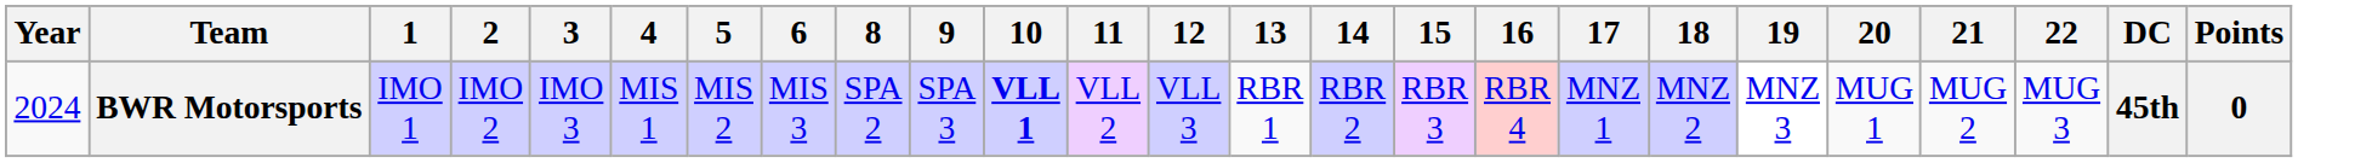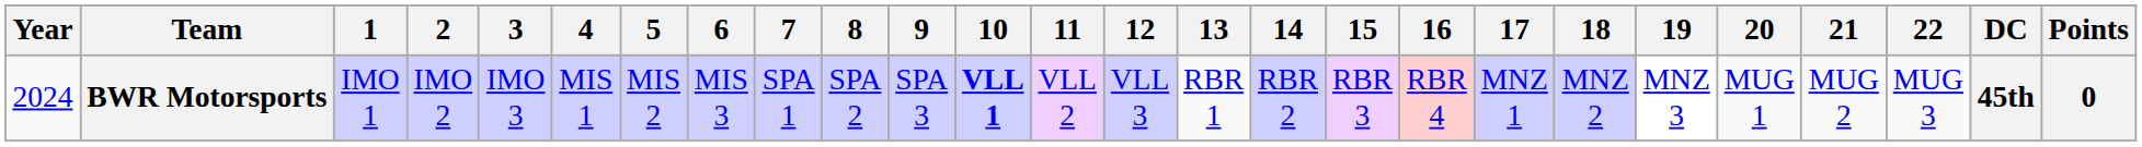 <table class="wikitable" style="text-align:center; font-size:90%">
 <tr>
 <th>Year</th>
 <th>Team</th>
 <th>1</th>
 <th>2</th>
 <th>3</th>
 <th>4</th>
 <th>5</th>
 <th>6</th>
+<th>7</th>
 <th>8</th>
 <th>9</th>
 <th>10</th>
 <th>11</th>
 <th>12</th>
 <th>13</th>
 <th>14</th>
 <th>15</th>
 <th>16</th>
 <th>17</th>
 <th>18</th>
 <th>19</th>
 <th>20</th>
 <th>21</th>
 <th>22</th>
 <th>DC</th>
 <th>Points</th>
 </tr>
 <tr>
 <td><a href='#'>2024</a></td>
 <th>BWR Motorsports</th>
 <td style="background:#CFCFFF;"><a href='#'>IMO<br>1</a><br></td>
 <td style="background:#CFCFFF;"><a href='#'>IMO<br>2</a><br></td>
 <td style="background:#CFCFFF;"><a href='#'>IMO<br>3</a><br></td>
 <td style="background:#CFCFFF;"><a href='#'>MIS<br>1</a><br></td>
 <td style="background:#CFCFFF;"><a href='#'>MIS<br>2</a><br></td>
 <td style="background:#CFCFFF;"><a href='#'>MIS<br>3</a><br></td>
+<td style="background:#CFCFFF;"><a href='#'>SPA<br>1</a><br></td>
 <td style="background:#CFCFFF;"><a href='#'>SPA<br>2</a><br></td>
 <td style="background:#CFCFFF;"><a href='#'>SPA<br>3</a><br></td>
 <td style="background:#CFCFFF;"><strong><a href='#'>VLL<br>1</a><br></strong></td>
 <td style="background:#EFCFFF;"><a href='#'>VLL<br>2</a><br></td>
 <td style="background:#CFCFFF;"><a href='#'>VLL<br>3</a><br></td>
 <td style="background:#;"><a href='#'>RBR<br>1</a></td>
 <td style="background:#CFCFFF;"><a href='#'>RBR<br>2</a><br></td>
 <td style="background:#EFCFFF;"><a href='#'>RBR<br>3</a><br></td>
 <td style="background:#FFCFCF;"><a href='#'>RBR<br>4</a><br></td>
 <td style="background:#CFCFFF;"><a href='#'>MNZ<br>1</a><br></td>
 <td style="background:#CFCFFF;"><a href='#'>MNZ<br>2</a><br></td>
 <td style="background:#FFFFFF;"><a href='#'>MNZ<br>3</a><br></td>
 <td style="background:#;"><a href='#'>MUG<br>1</a></td>
 <td style="background:#;"><a href='#'>MUG<br>2</a></td>
 <td style="background:#;"><a href='#'>MUG<br>3</a></td>
 <th>45th</th>
 <th>0</th>
 </tr>
 </table>
